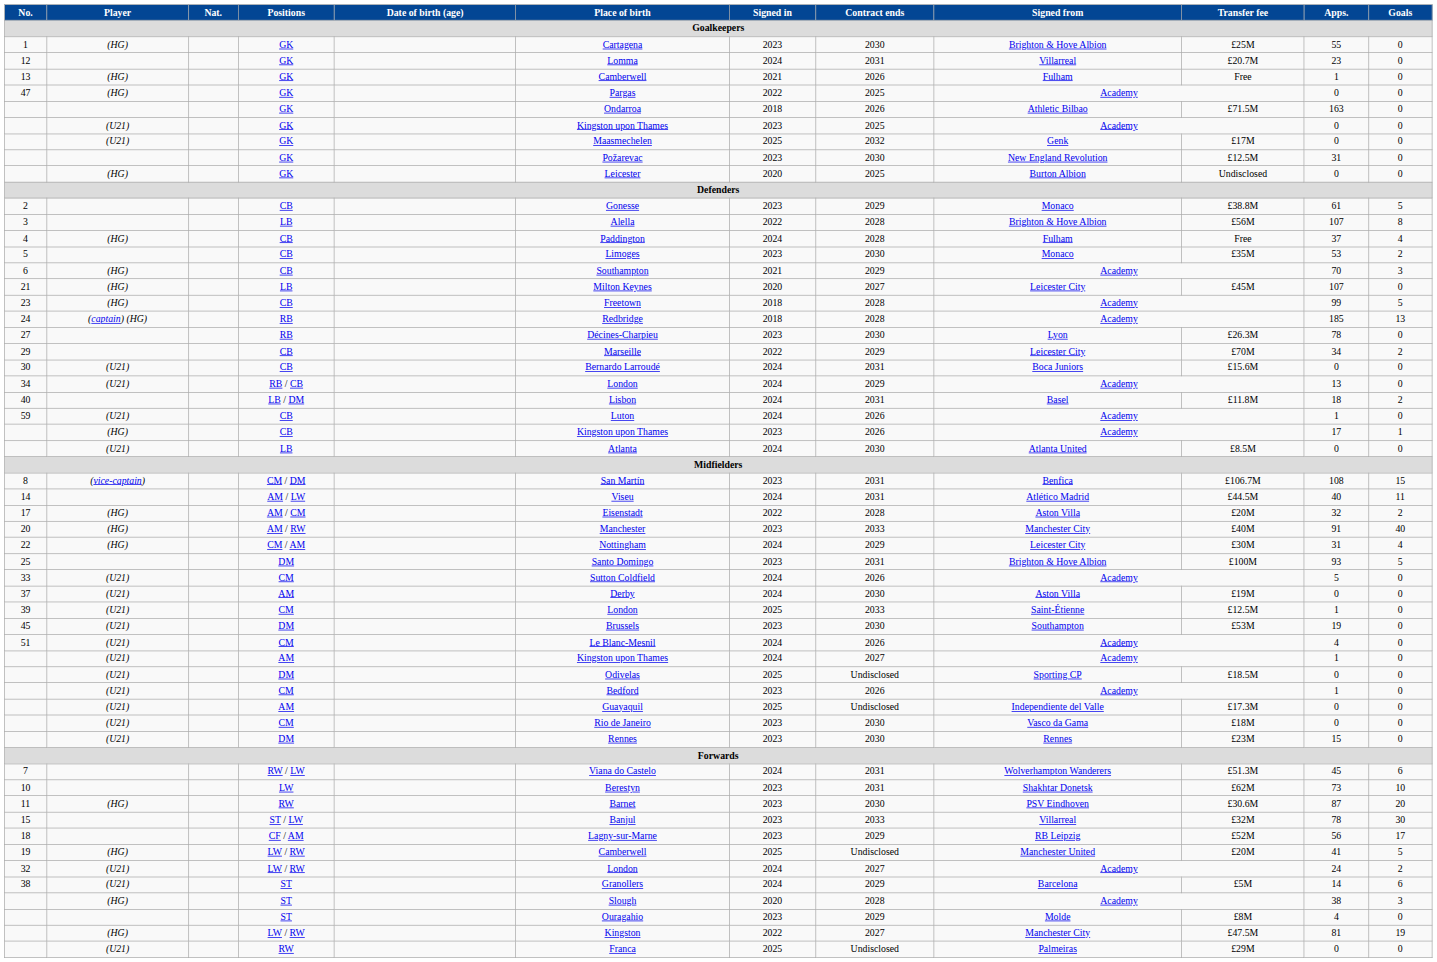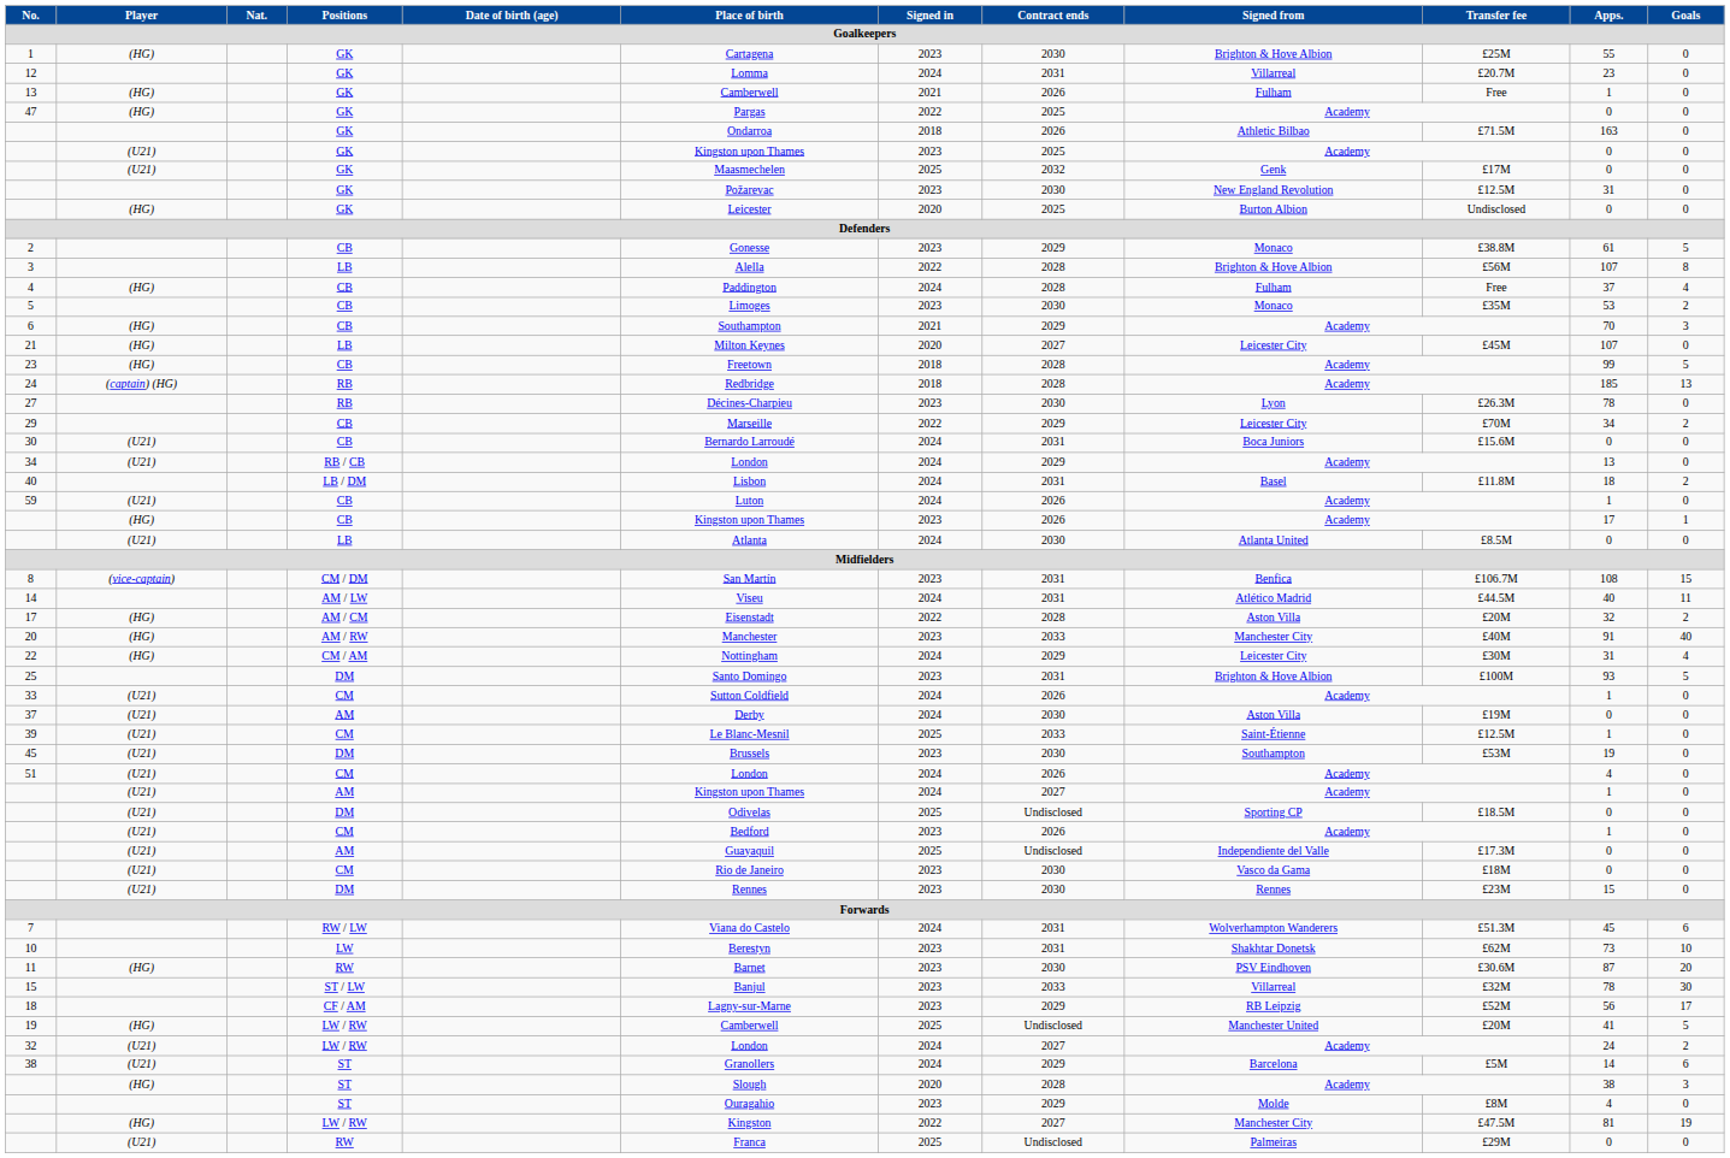 <table class="wikitable sortable" style="text-align:center; font-size:85%; width:100%">
 <tr>
 <th style="background:#034694; color:white; text-align:center;">No.</th>
 <th style="background:#034694; color:white; text-align:center;">Player</th>
 <th style="background:#034694; color:white; text-align:center;">Nat.</th>
 <th style="background:#034694; color:white; text-align:center;">Positions</th>
 <th style="background:#034694; color:white; text-align:center;">Date of birth (age)</th>
 <th style="background:#034694; color:white; text-align:center;">Place of birth</th>
 <th style="background:#034694; color:white; text-align:center; max-width:3.5em">Signed in</th>
 <th style="background:#034694; color:white; text-align:center; max-width:4em">Contract ends</th>
 <th style="background:#034694; color:white; text-align:center;">Signed from</th>
 <th style="background:#034694; color:white; text-align:center; max-width:6em">Transfer fee</th>
 <th style="background:#034694; color:white; text-align:center;">Apps.</th>
 <th style="background:#034694; color:white; text-align:center;">Goals</th>
 </tr>
 <tr>
 <th colspan=12 style="background:#dcdcdc; text-align:center;">Goalkeepers</th>
 </tr>
 <tr>
 <td>1</td>
 <td> <em>(HG)</em></td>
 <td></td>
 <td><a href='#'>GK</a></td>
 <td></td>
 <td> <a href='#'>Cartagena</a></td>
 <td>2023</td>
 <td>2030</td>
 <td> <a href='#'>Brighton & Hove Albion</a></td>
 <td>£25M</td>
 <td>55</td>
 <td>0</td>
 </tr>
 <tr>
 <td>12</td>
 <td></td>
 <td></td>
 <td><a href='#'>GK</a></td>
 <td></td>
 <td> <a href='#'>Lomma</a></td>
 <td>2024</td>
 <td>2031</td>
 <td> <a href='#'>Villarreal</a></td>
 <td>£20.7M</td>
 <td>23</td>
 <td>0</td>
 </tr>
 <tr>
 <td>13</td>
 <td> <em>(HG)</em></td>
 <td></td>
 <td><a href='#'>GK</a></td>
 <td></td>
 <td> <a href='#'>Camberwell</a></td>
 <td>2021</td>
 <td>2026</td>
 <td> <a href='#'>Fulham</a></td>
 <td>Free</td>
 <td>1</td>
 <td>0</td>
 </tr>
 <tr>
 <td>47</td>
 <td> <em>(HG)</em></td>
 <td></td>
 <td><a href='#'>GK</a></td>
 <td></td>
 <td> <a href='#'>Pargas</a></td>
 <td>2022</td>
 <td>2025</td>
 <td colspan=2><a href='#'>Academy</a></td>
 <td>0</td>
 <td>0</td>
 </tr>
 <tr>
 <td></td>
 <td></td>
 <td></td>
 <td><a href='#'>GK</a></td>
 <td></td>
 <td> <a href='#'>Ondarroa</a></td>
 <td>2018</td>
 <td>2026</td>
 <td> <a href='#'>Athletic Bilbao</a></td>
 <td>£71.5M</td>
 <td>163</td>
 <td>0</td>
 </tr>
 <tr>
 <td></td>
 <td> <em>(U21)</em></td>
 <td></td>
 <td><a href='#'>GK</a></td>
 <td></td>
 <td> <a href='#'>Kingston upon Thames</a></td>
 <td>2023</td>
 <td>2025</td>
 <td colspan=2><a href='#'>Academy</a></td>
 <td>0</td>
 <td>0</td>
 </tr>
 <tr>
 <td></td>
 <td> <em>(U21)</em></td>
 <td></td>
 <td><a href='#'>GK</a></td>
 <td></td>
 <td> <a href='#'>Maasmechelen</a></td>
 <td>2025</td>
 <td>2032</td>
 <td> <a href='#'>Genk</a></td>
 <td>£17M</td>
 <td>0</td>
 <td>0</td>
 </tr>
 <tr>
 <td></td>
 <td></td>
 <td></td>
 <td><a href='#'>GK</a></td>
 <td></td>
 <td> <a href='#'>Požarevac</a></td>
 <td>2023</td>
 <td>2030</td>
 <td> <a href='#'>New England Revolution</a></td>
 <td>£12.5M</td>
 <td>31</td>
 <td>0</td>
 </tr>
 <tr>
 <td></td>
 <td> <em>(HG)</em></td>
 <td></td>
 <td><a href='#'>GK</a></td>
 <td></td>
 <td> <a href='#'>Leicester</a></td>
 <td>2020</td>
 <td>2025</td>
 <td> <a href='#'>Burton Albion</a></td>
 <td>Undisclosed</td>
 <td>0</td>
 <td>0</td>
 </tr>
 <tr>
 <th colspan=12 style="background:#dcdcdc; text-align:center;">Defenders</th>
 </tr>
 <tr>
 <td>2</td>
 <td></td>
 <td></td>
 <td><a href='#'>CB</a></td>
 <td></td>
 <td> <a href='#'>Gonesse</a></td>
 <td>2023</td>
 <td>2029</td>
 <td> <a href='#'>Monaco</a></td>
 <td>£38.8M</td>
 <td>61</td>
 <td>5</td>
 </tr>
 <tr>
 <td>3</td>
 <td></td>
 <td></td>
 <td><a href='#'>LB</a></td>
 <td></td>
 <td> <a href='#'>Alella</a></td>
 <td>2022</td>
 <td>2028</td>
 <td> <a href='#'>Brighton & Hove Albion</a></td>
 <td>£56M</td>
 <td>107</td>
 <td>8</td>
 </tr>
 <tr>
 <td>4</td>
 <td> <em>(HG)</em></td>
 <td></td>
 <td><a href='#'>CB</a></td>
 <td></td>
 <td> <a href='#'>Paddington</a></td>
 <td>2024</td>
 <td>2028</td>
 <td> <a href='#'>Fulham</a></td>
 <td>Free</td>
 <td>37</td>
 <td>4</td>
 </tr>
 <tr>
 <td>5</td>
 <td></td>
 <td></td>
 <td><a href='#'>CB</a></td>
 <td></td>
 <td> <a href='#'>Limoges</a></td>
 <td>2023</td>
 <td>2030</td>
 <td> <a href='#'>Monaco</a></td>
 <td>£35M</td>
 <td>53</td>
 <td>2</td>
 </tr>
 <tr>
 <td>6</td>
 <td> <em>(HG)</em></td>
 <td></td>
 <td><a href='#'>CB</a></td>
 <td></td>
 <td> <a href='#'>Southampton</a></td>
 <td>2021</td>
 <td>2029</td>
 <td colspan=2><a href='#'>Academy</a></td>
 <td>70</td>
 <td>3</td>
 </tr>
 <tr>
 <td>21</td>
 <td> <em>(HG)</em></td>
 <td></td>
 <td><a href='#'>LB</a></td>
 <td></td>
 <td> <a href='#'>Milton Keynes</a></td>
 <td>2020</td>
 <td>2027</td>
 <td> <a href='#'>Leicester City</a></td>
 <td>£45M</td>
 <td>107</td>
 <td>0</td>
 </tr>
 <tr>
 <td>23</td>
 <td> <em>(HG)</em></td>
 <td></td>
 <td><a href='#'>CB</a></td>
 <td></td>
 <td> <a href='#'>Freetown</a></td>
 <td>2018</td>
 <td>2028</td>
 <td colspan=2><a href='#'>Academy</a></td>
 <td>99</td>
 <td>5</td>
 </tr>
 <tr>
 <td>24</td>
 <td> <em>(<a href='#'>captain</a>)</em> <em>(HG)</em></td>
 <td></td>
 <td><a href='#'>RB</a></td>
 <td></td>
 <td> <a href='#'>Redbridge</a></td>
 <td>2018</td>
 <td>2028</td>
 <td colspan=2><a href='#'>Academy</a></td>
 <td>185</td>
 <td>13</td>
 </tr>
 <tr>
 <td>27</td>
 <td></td>
 <td></td>
 <td><a href='#'>RB</a></td>
 <td></td>
 <td> <a href='#'>Décines-Charpieu</a></td>
 <td>2023</td>
 <td>2030</td>
 <td> <a href='#'>Lyon</a></td>
 <td>£26.3M</td>
 <td>78</td>
 <td>0</td>
 </tr>
 <tr>
 <td>29</td>
 <td></td>
 <td></td>
 <td><a href='#'>CB</a></td>
 <td></td>
 <td> <a href='#'>Marseille</a></td>
 <td>2022</td>
 <td>2029</td>
 <td> <a href='#'>Leicester City</a></td>
 <td>£70M</td>
 <td>34</td>
 <td>2</td>
 </tr>
 <tr>
 <td>30</td>
 <td> <em>(U21)</em></td>
 <td></td>
 <td><a href='#'>CB</a></td>
 <td></td>
 <td> <a href='#'>Bernardo Larroudé</a></td>
 <td>2024</td>
 <td>2031</td>
 <td> <a href='#'>Boca Juniors</a></td>
 <td>£15.6M</td>
 <td>0</td>
 <td>0</td>
 </tr>
 <tr>
 <td>34</td>
 <td> <em>(U21)</em></td>
 <td></td>
 <td><a href='#'>RB</a> / <a href='#'>CB</a></td>
 <td></td>
 <td> <a href='#'>London</a></td>
 <td>2024</td>
 <td>2029</td>
 <td colspan=2><a href='#'>Academy</a></td>
 <td>13</td>
 <td>0</td>
 </tr>
 <tr>
 <td>40</td>
 <td></td>
 <td></td>
 <td><a href='#'>LB</a> / <a href='#'>DM</a></td>
 <td></td>
 <td> <a href='#'>Lisbon</a></td>
 <td>2024</td>
 <td>2031</td>
 <td> <a href='#'>Basel</a></td>
 <td>£11.8M</td>
 <td>18</td>
 <td>2</td>
 </tr>
 <tr>
 <td>59</td>
 <td> <em>(U21)</em></td>
 <td></td>
 <td><a href='#'>CB</a></td>
 <td></td>
 <td> <a href='#'>Luton</a></td>
 <td>2024</td>
 <td>2026</td>
 <td colspan=2><a href='#'>Academy</a></td>
 <td>1</td>
 <td>0</td>
 </tr>
 <tr>
 <td></td>
 <td> <em>(HG)</em></td>
 <td></td>
 <td><a href='#'>CB</a></td>
 <td></td>
 <td> <a href='#'>Kingston upon Thames</a></td>
 <td>2023</td>
 <td>2026</td>
 <td colspan=2><a href='#'>Academy</a></td>
 <td>17</td>
 <td>1</td>
 </tr>
 <tr>
 <td></td>
 <td> <em>(U21)</em></td>
 <td></td>
 <td><a href='#'>LB</a></td>
 <td></td>
 <td> <a href='#'>Atlanta</a></td>
 <td>2024</td>
 <td>2030</td>
 <td> <a href='#'>Atlanta United</a></td>
 <td>£8.5M</td>
 <td>0</td>
 <td>0</td>
 </tr>
 <tr>
 <th colspan=12 style="background:#dcdcdc; text-align:center;">Midfielders</th>
 </tr>
 <tr>
 <td>8</td>
 <td> <em>(<a href='#'>vice-captain</a>)</em></td>
 <td></td>
 <td><a href='#'>CM</a> / <a href='#'>DM</a></td>
 <td></td>
 <td> <a href='#'>San Martín</a></td>
 <td>2023</td>
 <td>2031</td>
 <td> <a href='#'>Benfica</a></td>
 <td>£106.7M</td>
 <td>108</td>
 <td>15</td>
 </tr>
 <tr>
 <td>14</td>
 <td></td>
 <td></td>
 <td><a href='#'>AM</a> / <a href='#'>LW</a></td>
 <td></td>
 <td> <a href='#'>Viseu</a></td>
 <td>2024</td>
 <td>2031</td>
 <td> <a href='#'>Atlético Madrid</a></td>
 <td>£44.5M</td>
 <td>40</td>
 <td>11</td>
 </tr>
 <tr>
 <td>17</td>
 <td> <em>(HG)</em></td>
 <td></td>
 <td><a href='#'>AM</a> / <a href='#'>CM</a></td>
 <td></td>
 <td> <a href='#'>Eisenstadt</a></td>
 <td>2022</td>
 <td>2028</td>
 <td> <a href='#'>Aston Villa</a></td>
 <td>£20M</td>
 <td>32</td>
 <td>2</td>
 </tr>
 <tr>
 <td>20</td>
 <td> <em>(HG)</em></td>
 <td></td>
 <td><a href='#'>AM</a> / <a href='#'>RW</a></td>
 <td></td>
 <td> <a href='#'>Manchester</a></td>
 <td>2023</td>
 <td>2033</td>
 <td> <a href='#'>Manchester City</a></td>
 <td>£40M</td>
 <td>91</td>
 <td>40</td>
 </tr>
 <tr>
 <td>22</td>
 <td> <em>(HG)</em></td>
 <td></td>
 <td><a href='#'>CM</a> / <a href='#'>AM</a></td>
 <td></td>
 <td> <a href='#'>Nottingham</a></td>
 <td>2024</td>
 <td>2029</td>
 <td> <a href='#'>Leicester City</a></td>
 <td>£30M</td>
 <td>31</td>
 <td>4</td>
 </tr>
 <tr>
 <td>25</td>
 <td></td>
 <td></td>
 <td><a href='#'>DM</a></td>
 <td></td>
 <td> <a href='#'>Santo Domingo</a></td>
 <td>2023</td>
 <td>2031</td>
 <td> <a href='#'>Brighton & Hove Albion</a></td>
 <td>£100M</td>
 <td>93</td>
 <td>5</td>
 </tr>
 <tr>
 <td>33</td>
 <td> <em>(U21)</em></td>
 <td></td>
 <td><a href='#'>CM</a></td>
 <td></td>
 <td> <a href='#'>Sutton Coldfield</a></td>
 <td>2024</td>
 <td>2026</td>
 <td colspan=2><a href='#'>Academy</a></td>
-<td>5</td>
+<td>1</td>
 <td>0</td>
 </tr>
 <tr>
 <td>37</td>
 <td> <em>(U21)</em></td>
 <td></td>
 <td><a href='#'>AM</a></td>
 <td></td>
 <td> <a href='#'>Derby</a></td>
 <td>2024</td>
 <td>2030</td>
 <td> <a href='#'>Aston Villa</a></td>
 <td>£19M</td>
 <td>0</td>
 <td>0</td>
 </tr>
 <tr>
 <td>39</td>
 <td> <em>(U21)</em></td>
 <td></td>
 <td><a href='#'>CM</a></td>
 <td></td>
-<td> <a href='#'>London</a></td>
+<td> <a href='#'>Le Blanc-Mesnil</a></td>
 <td>2025</td>
 <td>2033</td>
 <td> <a href='#'>Saint-Étienne</a></td>
 <td>£12.5M</td>
 <td>1</td>
 <td>0</td>
 </tr>
 <tr>
 <td>45</td>
 <td> <em>(U21)</em></td>
 <td></td>
 <td><a href='#'>DM</a></td>
 <td></td>
 <td> <a href='#'>Brussels</a></td>
 <td>2023</td>
 <td>2030</td>
 <td> <a href='#'>Southampton</a></td>
 <td>£53M</td>
 <td>19</td>
 <td>0</td>
 </tr>
 <tr>
 <td>51</td>
 <td> <em>(U21)</em></td>
 <td></td>
 <td><a href='#'>CM</a></td>
 <td></td>
-<td> <a href='#'>Le Blanc-Mesnil</a></td>
+<td> <a href='#'>London</a></td>
 <td>2024</td>
 <td>2026</td>
 <td colspan=2><a href='#'>Academy</a></td>
 <td>4</td>
 <td>0</td>
 </tr>
 <tr>
 <td></td>
 <td> <em>(U21)</em></td>
 <td></td>
 <td><a href='#'>AM</a></td>
 <td></td>
 <td> <a href='#'>Kingston upon Thames</a></td>
 <td>2024</td>
 <td>2027</td>
 <td colspan=2><a href='#'>Academy</a></td>
 <td>1</td>
 <td>0</td>
 </tr>
 <tr>
 <td></td>
 <td> <em>(U21)</em></td>
 <td></td>
 <td><a href='#'>DM</a></td>
 <td></td>
 <td> <a href='#'>Odivelas</a></td>
 <td>2025</td>
 <td>Undisclosed</td>
 <td> <a href='#'>Sporting CP</a></td>
 <td>£18.5M</td>
 <td>0</td>
 <td>0</td>
 </tr>
 <tr>
 <td></td>
 <td> <em>(U21)</em></td>
 <td></td>
 <td><a href='#'>CM</a></td>
 <td></td>
 <td> <a href='#'>Bedford</a></td>
 <td>2023</td>
 <td>2026</td>
 <td colspan=2><a href='#'>Academy</a></td>
 <td>1</td>
 <td>0</td>
 </tr>
 <tr>
 <td></td>
 <td> <em>(U21)</em></td>
 <td></td>
 <td><a href='#'>AM</a></td>
 <td></td>
 <td> <a href='#'>Guayaquil</a></td>
 <td>2025</td>
 <td>Undisclosed</td>
 <td> <a href='#'>Independiente del Valle</a></td>
 <td>£17.3M</td>
 <td>0</td>
 <td>0</td>
 </tr>
 <tr>
 <td></td>
 <td> <em>(U21)</em></td>
 <td></td>
 <td><a href='#'>CM</a></td>
 <td></td>
 <td> <a href='#'>Rio de Janeiro</a></td>
 <td>2023</td>
 <td>2030</td>
 <td> <a href='#'>Vasco da Gama</a></td>
 <td>£18M</td>
 <td>0</td>
 <td>0</td>
 </tr>
 <tr>
 <td></td>
 <td> <em>(U21)</em></td>
 <td></td>
 <td><a href='#'>DM</a></td>
 <td></td>
 <td> <a href='#'>Rennes</a></td>
 <td>2023</td>
 <td>2030</td>
 <td> <a href='#'>Rennes</a></td>
 <td>£23M</td>
 <td>15</td>
 <td>0</td>
 </tr>
 <tr>
 <th colspan=12 style="background:#dcdcdc; text-align:center;">Forwards</th>
 </tr>
 <tr>
 <td>7</td>
 <td></td>
 <td></td>
 <td><a href='#'>RW</a> / <a href='#'>LW</a></td>
 <td></td>
 <td> <a href='#'>Viana do Castelo</a></td>
 <td>2024</td>
 <td>2031</td>
 <td> <a href='#'>Wolverhampton Wanderers</a></td>
 <td>£51.3M</td>
 <td>45</td>
 <td>6</td>
 </tr>
 <tr>
 <td>10</td>
 <td></td>
 <td></td>
 <td><a href='#'>LW</a></td>
 <td></td>
 <td> <a href='#'>Berestyn</a></td>
 <td>2023</td>
 <td>2031</td>
 <td> <a href='#'>Shakhtar Donetsk</a></td>
 <td>£62M</td>
 <td>73</td>
 <td>10</td>
 </tr>
 <tr>
 <td>11</td>
 <td> <em>(HG)</em></td>
 <td></td>
 <td><a href='#'>RW</a></td>
 <td></td>
 <td> <a href='#'>Barnet</a></td>
 <td>2023</td>
 <td>2030</td>
 <td> <a href='#'>PSV Eindhoven</a></td>
 <td>£30.6M</td>
 <td>87</td>
 <td>20</td>
 </tr>
 <tr>
 <td>15</td>
 <td></td>
 <td></td>
 <td><a href='#'>ST</a> / <a href='#'>LW</a></td>
 <td></td>
 <td> <a href='#'>Banjul</a></td>
 <td>2023</td>
 <td>2033</td>
 <td> <a href='#'>Villarreal</a></td>
 <td>£32M</td>
 <td>78</td>
 <td>30</td>
 </tr>
 <tr>
 <td>18</td>
 <td></td>
 <td></td>
 <td><a href='#'>CF</a> / <a href='#'>AM</a></td>
 <td></td>
 <td> <a href='#'>Lagny-sur-Marne</a></td>
 <td>2023</td>
 <td>2029</td>
 <td> <a href='#'>RB Leipzig</a></td>
 <td>£52M</td>
 <td>56</td>
 <td>17</td>
 </tr>
 <tr>
 <td>19</td>
 <td> <em>(HG)</em></td>
 <td></td>
 <td><a href='#'>LW</a> / <a href='#'>RW</a></td>
 <td></td>
 <td> <a href='#'>Camberwell</a></td>
 <td>2025</td>
 <td>Undisclosed</td>
 <td> <a href='#'>Manchester United</a></td>
 <td>£20M</td>
 <td>41</td>
 <td>5</td>
 </tr>
 <tr>
 <td>32</td>
 <td> <em>(U21)</em></td>
 <td></td>
 <td><a href='#'>LW</a> / <a href='#'>RW</a></td>
 <td></td>
 <td> <a href='#'>London</a></td>
 <td>2024</td>
 <td>2027</td>
 <td colspan=2><a href='#'>Academy</a></td>
 <td>24</td>
 <td>2</td>
 </tr>
 <tr>
 <td>38</td>
 <td> <em>(U21)</em></td>
 <td></td>
 <td><a href='#'>ST</a></td>
 <td></td>
 <td> <a href='#'>Granollers</a></td>
 <td>2024</td>
 <td>2029</td>
 <td> <a href='#'>Barcelona</a></td>
 <td>£5M</td>
 <td>14</td>
 <td>6</td>
 </tr>
 <tr>
 <td></td>
 <td> <em>(HG)</em></td>
 <td></td>
 <td><a href='#'>ST</a></td>
 <td></td>
 <td> <a href='#'>Slough</a></td>
 <td>2020</td>
 <td>2028</td>
 <td colspan=2><a href='#'>Academy</a></td>
 <td>38</td>
 <td>3</td>
 </tr>
 <tr>
 <td></td>
 <td></td>
 <td></td>
 <td><a href='#'>ST</a></td>
 <td></td>
 <td> <a href='#'>Ouragahio</a></td>
 <td>2023</td>
 <td>2029</td>
 <td> <a href='#'>Molde</a></td>
 <td>£8M</td>
 <td>4</td>
 <td>0</td>
 </tr>
 <tr>
 <td></td>
 <td> <em>(HG)</em></td>
 <td></td>
 <td><a href='#'>LW</a> / <a href='#'>RW</a></td>
 <td></td>
 <td> <a href='#'>Kingston</a></td>
 <td>2022</td>
 <td>2027</td>
 <td> <a href='#'>Manchester City</a></td>
 <td>£47.5M</td>
 <td>81</td>
 <td>19</td>
 </tr>
 <tr>
 <td></td>
 <td> <em>(U21)</em></td>
 <td></td>
 <td><a href='#'>RW</a></td>
 <td></td>
 <td> <a href='#'>Franca</a></td>
 <td>2025</td>
 <td>Undisclosed</td>
 <td> <a href='#'>Palmeiras</a></td>
 <td>£29M</td>
 <td>0</td>
 <td>0</td>
 </tr>
 </table>
